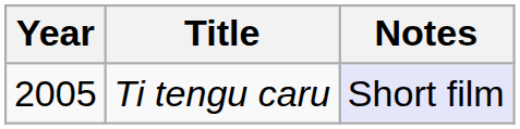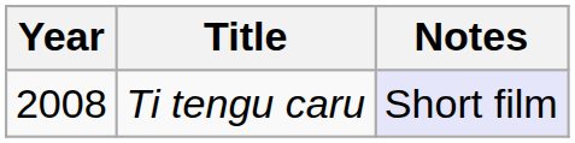 <table class="wikitable">
 <tr>
 <th>Year</th>
 <th>Title</th>
 <th>Notes</th>
 </tr>
 <tr>
-<td>2005</td>
+<td>2008</td>
 <td><em>Ti tengu caru</em></td>
 <td style="background: lavender;">Short film</td>
 </tr>
 </table>
